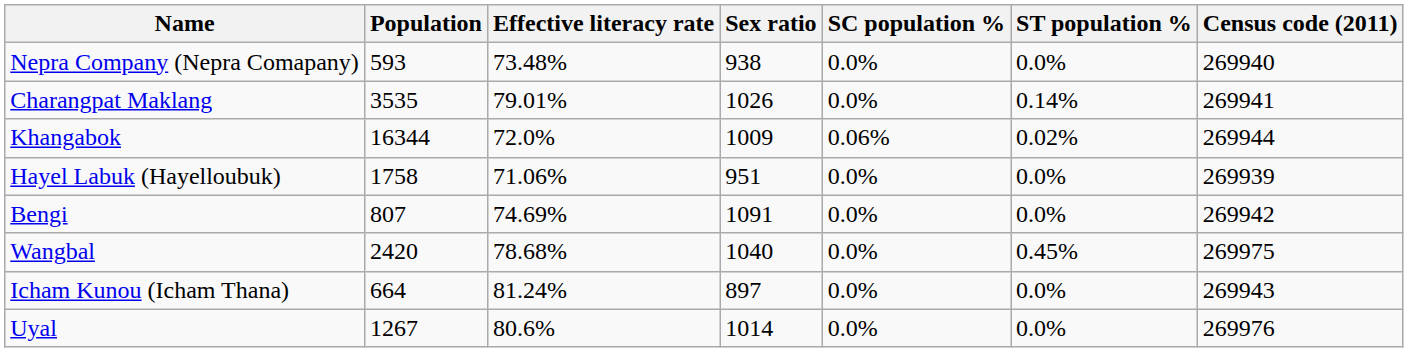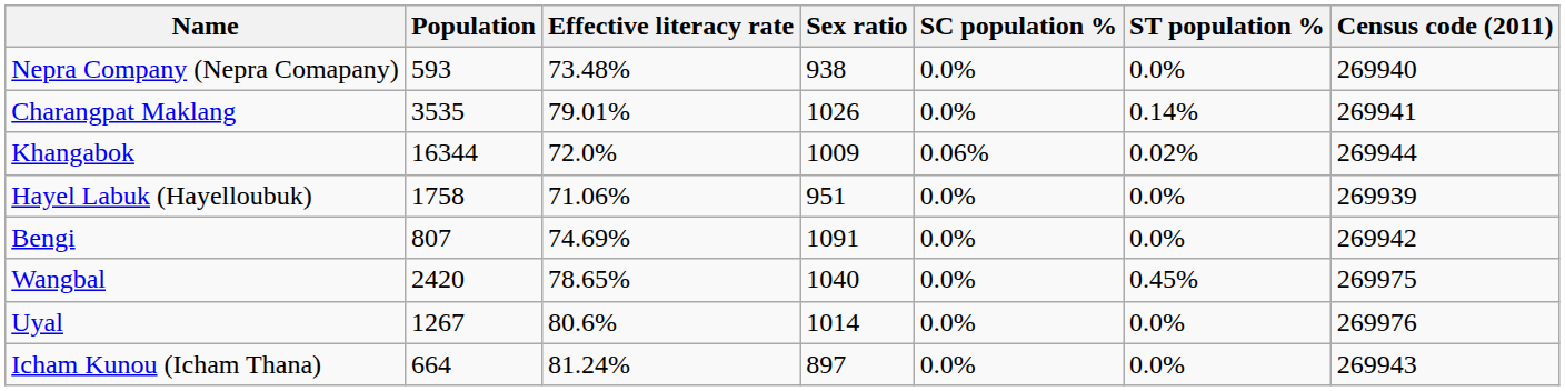 <table class="wikitable sortable">
 <tr>
 <th>Name</th>
 <th>Population</th>
 <th>Effective literacy rate</th>
 <th>Sex ratio</th>
 <th>SC population %</th>
 <th>ST population %</th>
 <th>Census code (2011)</th>
 </tr>
 <tr>
 <td><a href='#'>Nepra Company</a> (Nepra Comapany)</td>
 <td>593</td>
 <td>73.48%</td>
 <td>938</td>
 <td>0.0%</td>
 <td>0.0%</td>
 <td>269940</td>
 </tr>
 <tr>
 <td><a href='#'>Charangpat Maklang</a></td>
 <td>3535</td>
 <td>79.01%</td>
 <td>1026</td>
 <td>0.0%</td>
 <td>0.14%</td>
 <td>269941</td>
 </tr>
 <tr>
 <td><a href='#'>Khangabok</a></td>
 <td>16344</td>
 <td>72.0%</td>
 <td>1009</td>
 <td>0.06%</td>
 <td>0.02%</td>
 <td>269944</td>
 </tr>
 <tr>
 <td><a href='#'>Hayel Labuk</a> (Hayelloubuk)</td>
 <td>1758</td>
 <td>71.06%</td>
 <td>951</td>
 <td>0.0%</td>
 <td>0.0%</td>
 <td>269939</td>
 </tr>
 <tr>
 <td><a href='#'>Bengi</a></td>
 <td>807</td>
 <td>74.69%</td>
 <td>1091</td>
 <td>0.0%</td>
 <td>0.0%</td>
 <td>269942</td>
 </tr>
 <tr>
 <td><a href='#'>Wangbal</a></td>
 <td>2420</td>
-<td>78.68%</td>
+<td>78.65%</td>
 <td>1040</td>
 <td>0.0%</td>
 <td>0.45%</td>
 <td>269975</td>
+</tr>
+<tr>
+<td><a href='#'>Uyal</a></td>
+<td>1267</td>
+<td>80.6%</td>
+<td>1014</td>
+<td>0.0%</td>
+<td>0.0%</td>
+<td>269976</td>
 </tr>
 <tr>
 <td><a href='#'>Icham Kunou</a> (Icham Thana)</td>
 <td>664</td>
 <td>81.24%</td>
 <td>897</td>
 <td>0.0%</td>
 <td>0.0%</td>
 <td>269943</td>
 </tr>
-<tr>
-<td><a href='#'>Uyal</a></td>
-<td>1267</td>
-<td>80.6%</td>
-<td>1014</td>
-<td>0.0%</td>
-<td>0.0%</td>
-<td>269976</td>
-</tr>
 </table>
